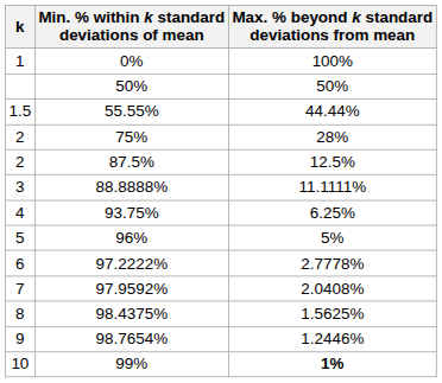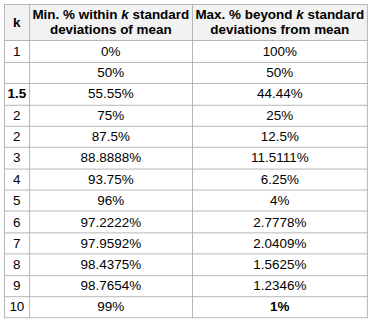 <table class="wikitable" style="background-color:#FFFFFF; text-align:center">
 <tr>
 <th>k</th>
 <th>Min. % within <em>k</em> standard<br>deviations of mean</th>
 <th>Max. % beyond <em>k</em> standard<br>deviations from mean</th>
 </tr>
 <tr>
 <td>1</td>
 <td>0%</td>
 <td>100%</td>
 </tr>
 <tr>
 <td></td>
 <td>50%</td>
 <td>50%</td>
 </tr>
 <tr>
-<td>1.5</td>
+<td><strong>1.5</strong></td>
 <td>55.55%</td>
 <td>44.44%</td>
 </tr>
 <tr>
 <td>2</td>
 <td>75%</td>
-<td>28%</td>
+<td>25%</td>
 </tr>
 <tr>
 <td>2</td>
 <td>87.5%</td>
 <td>12.5%</td>
 </tr>
 <tr>
 <td>3</td>
 <td>88.8888%</td>
-<td>11.1111%</td>
+<td>11.5111%</td>
 </tr>
 <tr>
 <td>4</td>
 <td>93.75%</td>
 <td>6.25%</td>
 </tr>
 <tr>
 <td>5</td>
 <td>96%</td>
-<td>5%</td>
+<td>4%</td>
 </tr>
 <tr>
 <td>6</td>
 <td>97.2222%</td>
 <td>2.7778%</td>
 </tr>
 <tr>
 <td>7</td>
 <td>97.9592%</td>
-<td>2.0408%</td>
+<td>2.0409%</td>
 </tr>
 <tr>
 <td>8</td>
 <td>98.4375%</td>
 <td>1.5625%</td>
 </tr>
 <tr>
 <td>9</td>
 <td>98.7654%</td>
-<td>1.2446%</td>
+<td>1.2346%</td>
 </tr>
 <tr>
 <td>10</td>
 <td>99%</td>
 <td><strong>1%</strong></td>
 </tr>
 </table>
